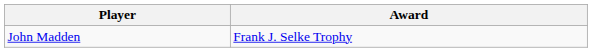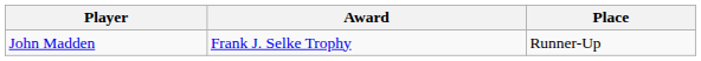 <table class="wikitable" style="width:55%;">
 <tr>
 <th>Player</th>
 <th>Award</th>
+<th>Place</th>
 </tr>
 <tr>
 <td><a href='#'>John Madden</a></td>
 <td><a href='#'>Frank J. Selke Trophy</a></td>
+<td>Runner-Up</td>
 </tr>
 </table>
